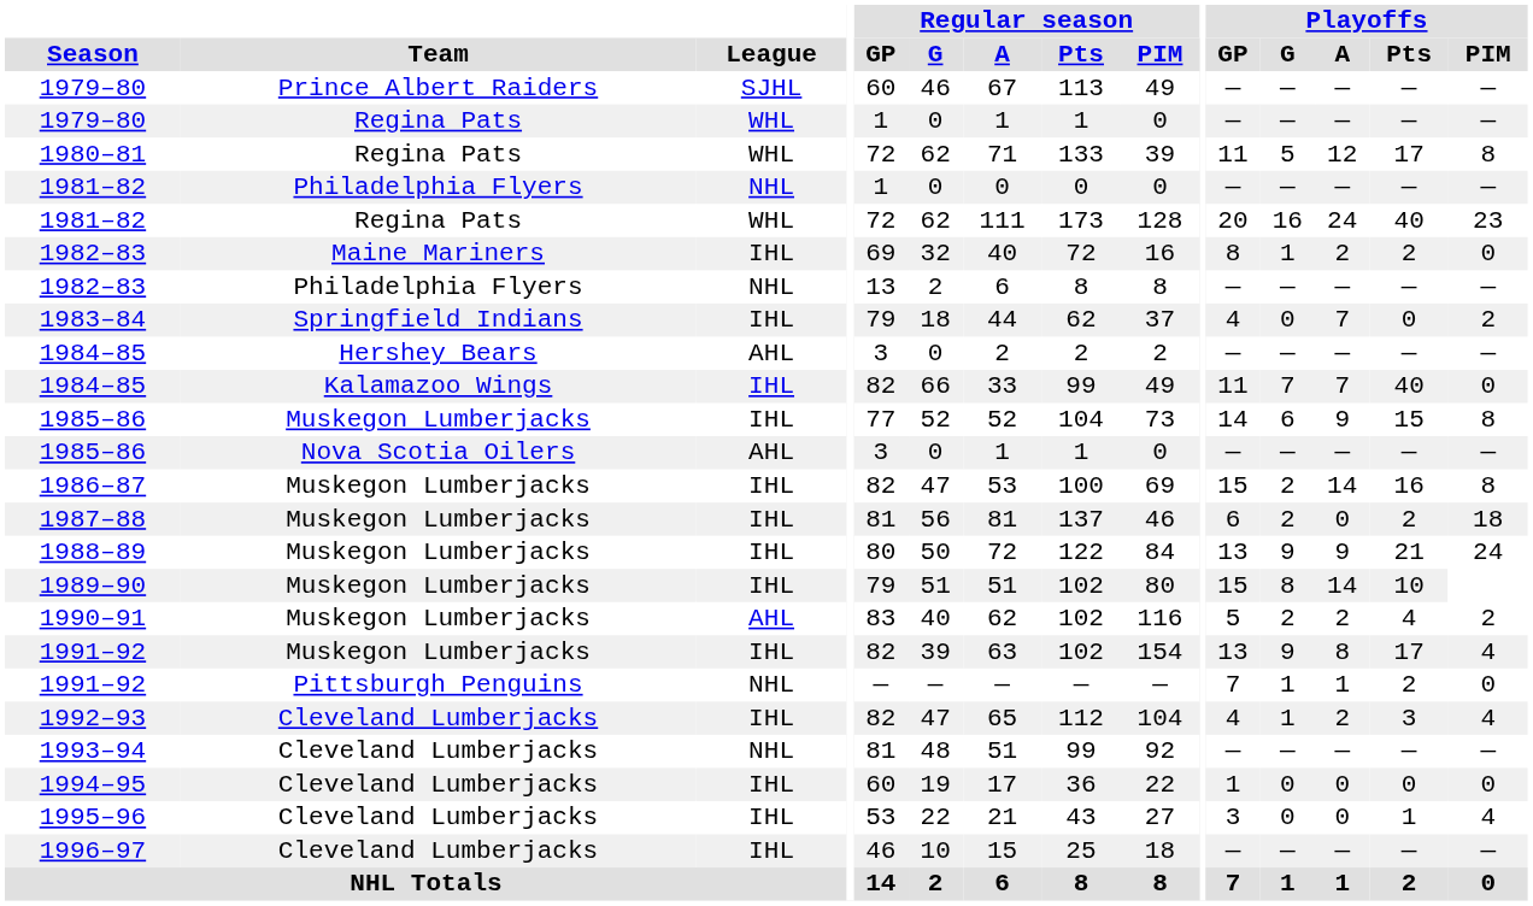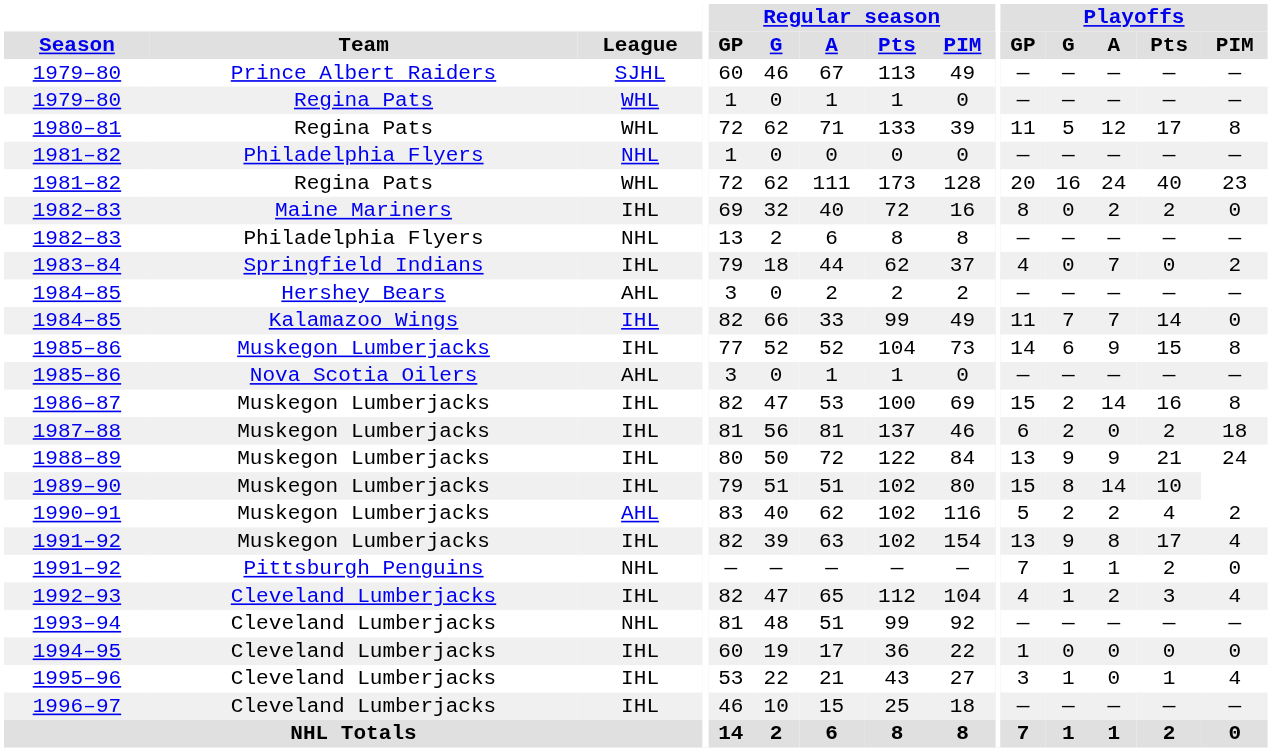 <table border="0" cellpadding="1" cellspacing="0" style="text-align:center; width:60em">
 <tr bgcolor="#e0e0e0">
 <th colspan="3" bgcolor="#ffffff"></th>
 <th rowspan="100" bgcolor="#ffffff"></th>
 <th colspan="5"><a href='#'>Regular season</a></th>
 <th rowspan="100" bgcolor="#ffffff"></th>
 <th colspan="5"><a href='#'>Playoffs</a></th>
 </tr>
 <tr bgcolor="#e0e0e0">
 <th><a href='#'>Season</a></th>
 <th>Team</th>
 <th>League</th>
 <th>GP</th>
 <th><a href='#'>G</a></th>
 <th><a href='#'>A</a></th>
 <th><a href='#'>Pts</a></th>
 <th><a href='#'>PIM</a></th>
 <th>GP</th>
 <th>G</th>
 <th>A</th>
 <th>Pts</th>
 <th>PIM</th>
 </tr>
 <tr>
 <td><a href='#'>1979–80</a></td>
 <td><a href='#'>Prince Albert Raiders</a></td>
 <td><a href='#'>SJHL</a></td>
 <td>60</td>
 <td>46</td>
 <td>67</td>
 <td>113</td>
 <td>49</td>
 <td>—</td>
 <td>—</td>
 <td>—</td>
 <td>—</td>
 <td>—</td>
 </tr>
 <tr bgcolor="#f0f0f0">
 <td><a href='#'>1979–80</a></td>
 <td><a href='#'>Regina Pats</a></td>
 <td><a href='#'>WHL</a></td>
 <td>1</td>
 <td>0</td>
 <td>1</td>
 <td>1</td>
 <td>0</td>
 <td>—</td>
 <td>—</td>
 <td>—</td>
 <td>—</td>
 <td>—</td>
 </tr>
 <tr>
 <td><a href='#'>1980–81</a></td>
 <td>Regina Pats</td>
 <td>WHL</td>
 <td>72</td>
 <td>62</td>
 <td>71</td>
 <td>133</td>
 <td>39</td>
 <td>11</td>
 <td>5</td>
 <td>12</td>
 <td>17</td>
 <td>8</td>
 </tr>
 <tr bgcolor="#f0f0f0">
 <td><a href='#'>1981–82</a></td>
 <td><a href='#'>Philadelphia Flyers</a></td>
 <td><a href='#'>NHL</a></td>
 <td>1</td>
 <td>0</td>
 <td>0</td>
 <td>0</td>
 <td>0</td>
 <td>—</td>
 <td>—</td>
 <td>—</td>
 <td>—</td>
 <td>—</td>
 </tr>
 <tr>
 <td><a href='#'>1981–82</a></td>
 <td>Regina Pats</td>
 <td>WHL</td>
 <td>72</td>
 <td>62</td>
 <td>111</td>
 <td>173</td>
 <td>128</td>
 <td>20</td>
 <td>16</td>
 <td>24</td>
 <td>40</td>
 <td>23</td>
 </tr>
 <tr bgcolor="#f0f0f0">
 <td><a href='#'>1982–83</a></td>
 <td><a href='#'>Maine Mariners</a></td>
 <td>IHL</td>
 <td>69</td>
 <td>32</td>
 <td>40</td>
 <td>72</td>
 <td>16</td>
 <td>8</td>
-<td>1</td>
+<td>0</td>
 <td>2</td>
 <td>2</td>
 <td>0</td>
 </tr>
 <tr>
 <td><a href='#'>1982–83</a></td>
 <td>Philadelphia Flyers</td>
 <td>NHL</td>
 <td>13</td>
 <td>2</td>
 <td>6</td>
 <td>8</td>
 <td>8</td>
 <td>—</td>
 <td>—</td>
 <td>—</td>
 <td>—</td>
 <td>—</td>
 </tr>
 <tr bgcolor="#f0f0f0">
 <td><a href='#'>1983–84</a></td>
 <td><a href='#'>Springfield Indians</a></td>
 <td>IHL</td>
 <td>79</td>
 <td>18</td>
 <td>44</td>
 <td>62</td>
 <td>37</td>
 <td>4</td>
 <td>0</td>
 <td>7</td>
 <td>0</td>
 <td>2</td>
 </tr>
 <tr>
 <td><a href='#'>1984–85</a></td>
 <td><a href='#'>Hershey Bears</a></td>
 <td>AHL</td>
 <td>3</td>
 <td>0</td>
 <td>2</td>
 <td>2</td>
 <td>2</td>
 <td>—</td>
 <td>—</td>
 <td>—</td>
 <td>—</td>
 <td>—</td>
 </tr>
 <tr bgcolor="#f0f0f0">
 <td><a href='#'>1984–85</a></td>
 <td><a href='#'>Kalamazoo Wings</a></td>
 <td><a href='#'>IHL</a></td>
 <td>82</td>
 <td>66</td>
 <td>33</td>
 <td>99</td>
 <td>49</td>
 <td>11</td>
 <td>7</td>
 <td>7</td>
-<td>40</td>
+<td>14</td>
 <td>0</td>
 </tr>
 <tr>
 <td><a href='#'>1985–86</a></td>
 <td><a href='#'>Muskegon Lumberjacks</a></td>
 <td>IHL</td>
 <td>77</td>
 <td>52</td>
 <td>52</td>
 <td>104</td>
 <td>73</td>
 <td>14</td>
 <td>6</td>
 <td>9</td>
 <td>15</td>
 <td>8</td>
 </tr>
 <tr bgcolor="#f0f0f0">
 <td><a href='#'>1985–86</a></td>
 <td><a href='#'>Nova Scotia Oilers</a></td>
 <td>AHL</td>
 <td>3</td>
 <td>0</td>
 <td>1</td>
 <td>1</td>
 <td>0</td>
 <td>—</td>
 <td>—</td>
 <td>—</td>
 <td>—</td>
 <td>—</td>
 </tr>
 <tr>
 <td><a href='#'>1986–87</a></td>
 <td>Muskegon Lumberjacks</td>
 <td>IHL</td>
 <td>82</td>
 <td>47</td>
 <td>53</td>
 <td>100</td>
 <td>69</td>
 <td>15</td>
 <td>2</td>
 <td>14</td>
 <td>16</td>
 <td>8</td>
 </tr>
 <tr bgcolor="#f0f0f0">
 <td><a href='#'>1987–88</a></td>
 <td>Muskegon Lumberjacks</td>
 <td>IHL</td>
 <td>81</td>
 <td>56</td>
 <td>81</td>
 <td>137</td>
 <td>46</td>
 <td>6</td>
 <td>2</td>
 <td>0</td>
 <td>2</td>
 <td>18</td>
 </tr>
 <tr>
 <td><a href='#'>1988–89</a></td>
 <td>Muskegon Lumberjacks</td>
 <td>IHL</td>
 <td>80</td>
 <td>50</td>
 <td>72</td>
 <td>122</td>
 <td>84</td>
 <td>13</td>
 <td>9</td>
 <td>9</td>
 <td>21</td>
 <td>24</td>
 </tr>
 <tr bgcolor="#f0f0f0">
 <td><a href='#'>1989–90</a></td>
 <td>Muskegon Lumberjacks</td>
 <td>IHL</td>
 <td>79</td>
 <td>51</td>
 <td>51</td>
 <td>102</td>
 <td>80</td>
 <td>15</td>
 <td>8</td>
 <td>14</td>
 <td 22>10</td>
 </tr>
 <tr>
 <td><a href='#'>1990–91</a></td>
 <td>Muskegon Lumberjacks</td>
 <td><a href='#'>AHL</a></td>
 <td>83</td>
 <td>40</td>
 <td>62</td>
 <td>102</td>
 <td>116</td>
 <td>5</td>
 <td>2</td>
 <td>2</td>
 <td>4</td>
 <td>2</td>
 </tr>
 <tr bgcolor="#f0f0f0">
 <td><a href='#'>1991–92</a></td>
 <td>Muskegon Lumberjacks</td>
 <td>IHL</td>
 <td>82</td>
 <td>39</td>
 <td>63</td>
 <td>102</td>
 <td>154</td>
 <td>13</td>
 <td>9</td>
 <td>8</td>
 <td>17</td>
 <td>4</td>
 </tr>
 <tr>
 <td><a href='#'>1991–92</a></td>
 <td><a href='#'>Pittsburgh Penguins</a></td>
 <td>NHL</td>
 <td>—</td>
 <td>—</td>
 <td>—</td>
 <td>—</td>
 <td>—</td>
 <td>7</td>
 <td>1</td>
 <td>1</td>
 <td>2</td>
 <td>0</td>
 </tr>
 <tr bgcolor="#f0f0f0">
 <td><a href='#'>1992–93</a></td>
 <td><a href='#'>Cleveland Lumberjacks</a></td>
 <td>IHL</td>
 <td>82</td>
 <td>47</td>
 <td>65</td>
 <td>112</td>
 <td>104</td>
 <td>4</td>
 <td>1</td>
 <td>2</td>
 <td>3</td>
 <td>4</td>
 </tr>
 <tr>
 <td><a href='#'>1993–94</a></td>
 <td>Cleveland Lumberjacks</td>
 <td>NHL</td>
 <td>81</td>
 <td>48</td>
 <td>51</td>
 <td>99</td>
 <td>92</td>
 <td>—</td>
 <td>—</td>
 <td>—</td>
 <td>—</td>
 <td>—</td>
 </tr>
 <tr bgcolor="#f0f0f0">
 <td><a href='#'>1994–95</a></td>
 <td>Cleveland Lumberjacks</td>
 <td>IHL</td>
 <td>60</td>
 <td>19</td>
 <td>17</td>
 <td>36</td>
 <td>22</td>
 <td>1</td>
 <td>0</td>
 <td>0</td>
 <td>0</td>
 <td>0</td>
 </tr>
 <tr>
 <td><a href='#'>1995–96</a></td>
 <td>Cleveland Lumberjacks</td>
 <td>IHL</td>
 <td>53</td>
 <td>22</td>
 <td>21</td>
 <td>43</td>
 <td>27</td>
 <td>3</td>
-<td>0</td>
+<td>1</td>
 <td>0</td>
 <td>1</td>
 <td>4</td>
 </tr>
 <tr bgcolor="#f0f0f0">
 <td><a href='#'>1996–97</a></td>
 <td>Cleveland Lumberjacks</td>
 <td>IHL</td>
 <td>46</td>
 <td>10</td>
 <td>15</td>
 <td>25</td>
 <td>18</td>
 <td>—</td>
 <td>—</td>
 <td>—</td>
 <td>—</td>
 <td>—</td>
 </tr>
 <tr bgcolor="#e0e0e0">
 <th colspan="3">NHL Totals</th>
 <th>14</th>
 <th>2</th>
 <th>6</th>
 <th>8</th>
 <th>8</th>
 <th>7</th>
 <th>1</th>
 <th>1</th>
 <th>2</th>
 <th>0</th>
 </tr>
 </table>
